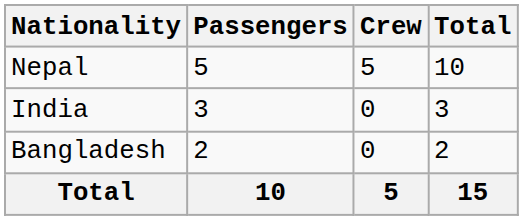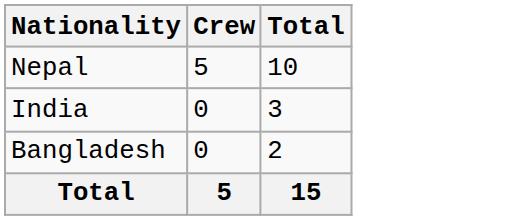 <table class="wikitable">
 <tr>
 <th>Nationality</th>
-<th>Passengers</th>
 <th>Crew</th>
 <th>Total</th>
 </tr>
 <tr>
 <td>Nepal</td>
 <td>5</td>
-<td>5</td>
 <td>10</td>
 </tr>
 <tr>
 <td>India</td>
-<td>3</td>
 <td>0</td>
 <td>3</td>
 </tr>
 <tr>
 <td>Bangladesh</td>
-<td>2</td>
 <td>0</td>
 <td>2</td>
 </tr>
 <tr>
 <th>Total</th>
-<th>10</th>
 <th>5</th>
 <th>15</th>
 </tr>
 </table>
